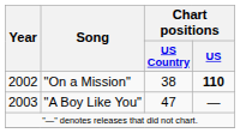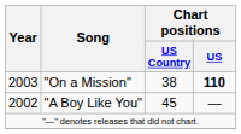 <table class=wikitable style=text-align:center;>
 <tr>
 <th rowspan=2>Year</th>
 <th rowspan=2>Song</th>
 <th colspan=3>Chart positions</th>
 </tr>
 <tr style="font-size:smaller;">
 <th width=45><a href='#'>US Country</a></th>
 <th width=45><a href='#'>US</a></th>
 </tr>
 <tr>
-<td rowspan=1>2002</td>
+<td rowspan=1>2003</td>
 <td align=left>"On a Mission"</td>
 <td>38</td>
 <td><strong>110</strong></td>
 </tr>
 <tr>
-<td>2003</td>
+<td>2002</td>
 <td align=left>"A Boy Like You"</td>
-<td>47</td>
+<td>45</td>
 <td>—</td>
 </tr>
 <tr>
 <td align="center" colspan="5" style="font-size: 8pt">"—" denotes releases that did not chart.</td>
 </tr>
 <tr>
 </tr>
 </table>
